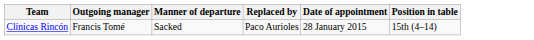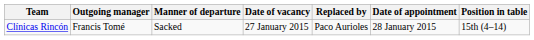 <table class="wikitable sortable">
 <tr>
 <th>Team</th>
 <th>Outgoing manager</th>
 <th>Manner of departure</th>
+<th>Date of vacancy</th>
 <th>Replaced by</th>
 <th>Date of appointment</th>
 <th>Position in table</th>
 </tr>
 <tr>
 <td><a href='#'>Clínicas Rincón</a></td>
 <td>Francis Tomé</td>
 <td>Sacked</td>
+<td>27 January 2015</td>
 <td>Paco Aurioles</td>
 <td>28 January 2015</td>
 <td>15th (4–14)</td>
 </tr>
 </table>
